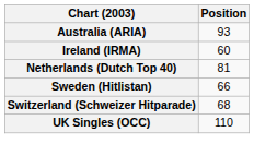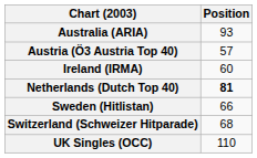 <table class="wikitable sortable plainrowheaders" style="text-align:center">
 <tr>
 <th scope="col">Chart (2003)</th>
 <th scope="col">Position</th>
 </tr>
 <tr>
 <th scope="row">Australia (ARIA)</th>
 <td>93</td>
 </tr>
 <tr>
+<th scope="row">Austria (Ö3 Austria Top 40)</th>
+<td>57</td>
+</tr>
+<tr>
 <th scope="row">Ireland (IRMA)</th>
 <td>60</td>
 </tr>
 <tr>
 <th scope="row">Netherlands (Dutch Top 40)</th>
-<td>81</td>
+<td><strong>81</strong></td>
 </tr>
 <tr>
 <th scope="row">Sweden (Hitlistan)</th>
 <td>66</td>
 </tr>
 <tr>
 <th scope="row">Switzerland (Schweizer Hitparade)</th>
 <td>68</td>
 </tr>
 <tr>
 <th scope="row">UK Singles (OCC)</th>
 <td>110</td>
 </tr>
 </table>
